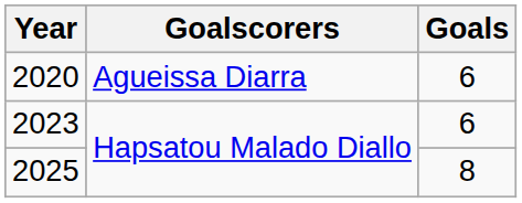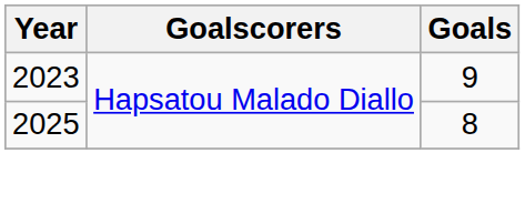 <table class="wikitable">
 <tr>
 <th>Year</th>
 <th>Goalscorers</th>
 <th>Goals</th>
 </tr>
 <tr>
-<td>2020</td>
-<td> <a href='#'>Agueissa Diarra</a></td>
-<td align=center>6</td>
-</tr>
-<tr>
 <td>2023</td>
 <td rowspan=2> <a href='#'>Hapsatou Malado Diallo</a></td>
-<td align=center>6</td>
+<td align=center>9</td>
 </tr>
 <tr>
 <td>2025</td>
 <td align=center>8</td>
 </tr>
 </table>
